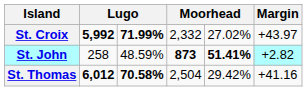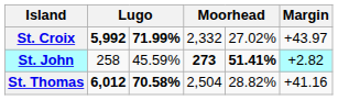 <table class=wikitable>
 <tr>
 <th>Island</th>
 <th colspan=2>Lugo</th>
 <th colspan=2>Moorhead</th>
 <th>Margin</th>
 </tr>
 <tr align=center>
 <th><a href='#'>St. Croix</a></th>
 <td><strong>5,992</strong></td>
 <td><strong>71.99%</strong></td>
 <td>2,332</td>
 <td>27.02%</td>
 <td>+43.97</td>
 </tr>
 <tr align=center>
 <th style="background-color:#b0feff"><a href='#'>St. John</a></th>
 <td>258</td>
-<td>48.59%</td>
-<td><strong>873</strong></td>
+<td>45.59%</td>
+<td><strong>273</strong></td>
 <td><strong>51.41%</strong></td>
 <td style="background-color:#b0feff">+2.82</td>
 </tr>
 <tr align=center>
 <th><a href='#'>St. Thomas</a></th>
 <td><strong>6,012</strong></td>
 <td><strong>70.58%</strong></td>
 <td>2,504</td>
-<td>29.42%</td>
+<td>28.82%</td>
 <td>+41.16</td>
 </tr>
 </table>
